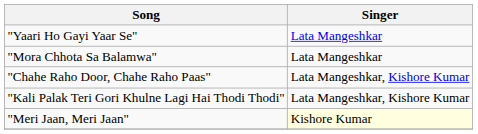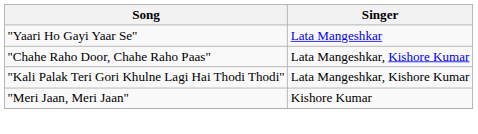 <table class="wikitable">
 <tr>
 <th>Song</th>
 <th>Singer</th>
 </tr>
 <tr>
 <td>"Yaari Ho Gayi Yaar Se"</td>
 <td><a href='#'>Lata Mangeshkar</a></td>
-</tr>
-<tr>
-<td>"Mora Chhota Sa Balamwa"</td>
-<td>Lata Mangeshkar</td>
 </tr>
 <tr>
 <td>"Chahe Raho Door, Chahe Raho Paas"</td>
 <td>Lata Mangeshkar, <a href='#'>Kishore Kumar</a></td>
 </tr>
 <tr>
 <td>"Kali Palak Teri Gori Khulne Lagi Hai Thodi Thodi"</td>
 <td>Lata Mangeshkar, Kishore Kumar</td>
 </tr>
 <tr>
 <td>"Meri Jaan, Meri Jaan"</td>
-<td style="background: lightyellow;">Kishore Kumar</td>
+<td>Kishore Kumar</td>
 </tr>
 <tr>
 </tr>
 </table>
